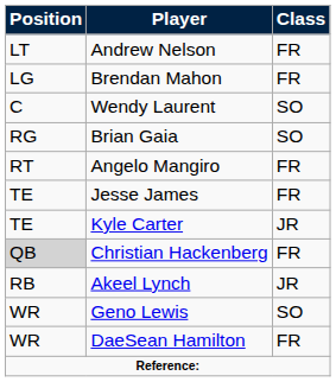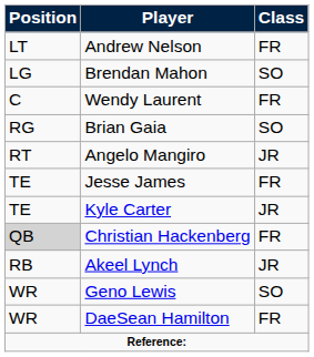 <table class="wikitable">
 <tr>
 <th style="background:#024; color:#fff;">Position</th>
 <th style="background:#024; color:#fff;">Player</th>
 <th style="background:#024; color:#fff;">Class</th>
 </tr>
 <tr>
 <td>LT</td>
 <td>Andrew Nelson</td>
 <td>FR</td>
 </tr>
 <tr>
 <td>LG</td>
 <td>Brendan Mahon</td>
-<td>FR</td>
+<td>SO</td>
 </tr>
 <tr>
 <td>C</td>
 <td>Wendy Laurent</td>
-<td>SO</td>
+<td>FR</td>
 </tr>
 <tr>
 <td>RG</td>
 <td>Brian Gaia</td>
 <td>SO</td>
 </tr>
 <tr>
 <td>RT</td>
 <td>Angelo Mangiro</td>
-<td>FR</td>
+<td>JR</td>
 </tr>
 <tr>
 <td>TE</td>
 <td>Jesse James</td>
 <td>FR</td>
 </tr>
 <tr>
 <td>TE</td>
 <td><a href='#'>Kyle Carter</a></td>
 <td>JR</td>
 </tr>
 <tr>
 <td style="background: lightgrey;">QB</td>
 <td><a href='#'>Christian Hackenberg</a></td>
 <td>FR</td>
 </tr>
 <tr>
 <td>RB</td>
 <td><a href='#'>Akeel Lynch</a></td>
 <td>JR</td>
 </tr>
 <tr>
 <td>WR</td>
 <td><a href='#'>Geno Lewis</a></td>
 <td>SO</td>
 </tr>
 <tr>
 <td>WR</td>
 <td><a href='#'>DaeSean Hamilton</a></td>
 <td>FR</td>
 </tr>
 <tr>
 <td colspan="3" style="font-size:8pt; text-align:center;"><strong>Reference:</strong></td>
 </tr>
 </table>
